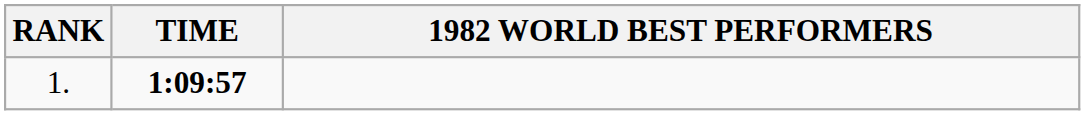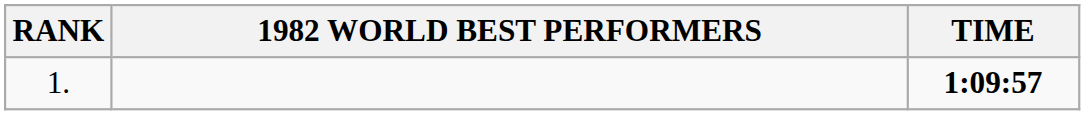 <table class="wikitable" style="border-collapse: collapse; font-size: 90%;">
 <tr>
 <th>RANK</th>
+<th align="center" style="width: 25em">1982 WORLD BEST PERFORMERS</th>
 <th align="center" style="width: 5em">TIME</th>
-<th align="center" style="width: 25em">1982 WORLD BEST PERFORMERS</th>
 </tr>
 <tr>
 <td align="center">1.</td>
+<td></td>
 <td align="center"><strong>1:09:57</strong></td>
-<td></td>
 </tr>
 </table>
